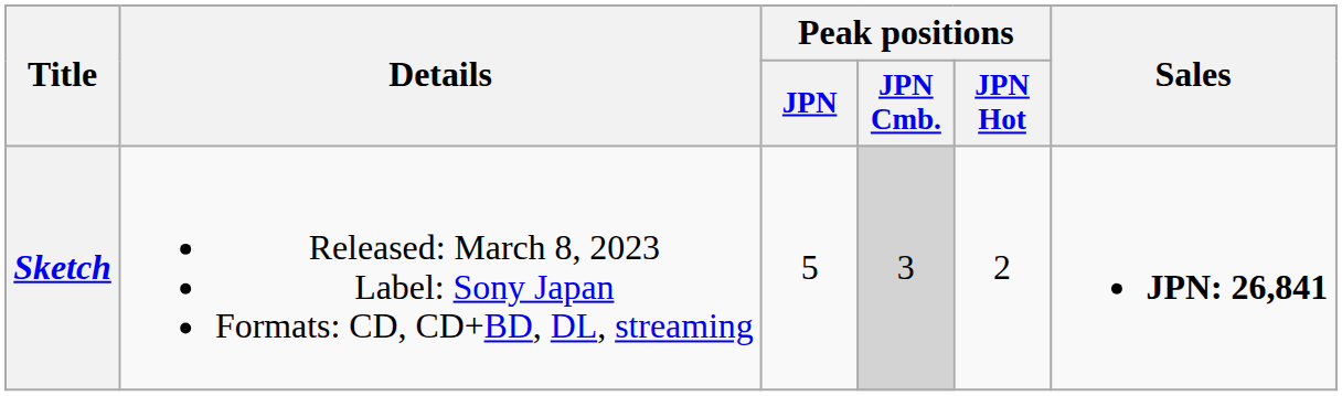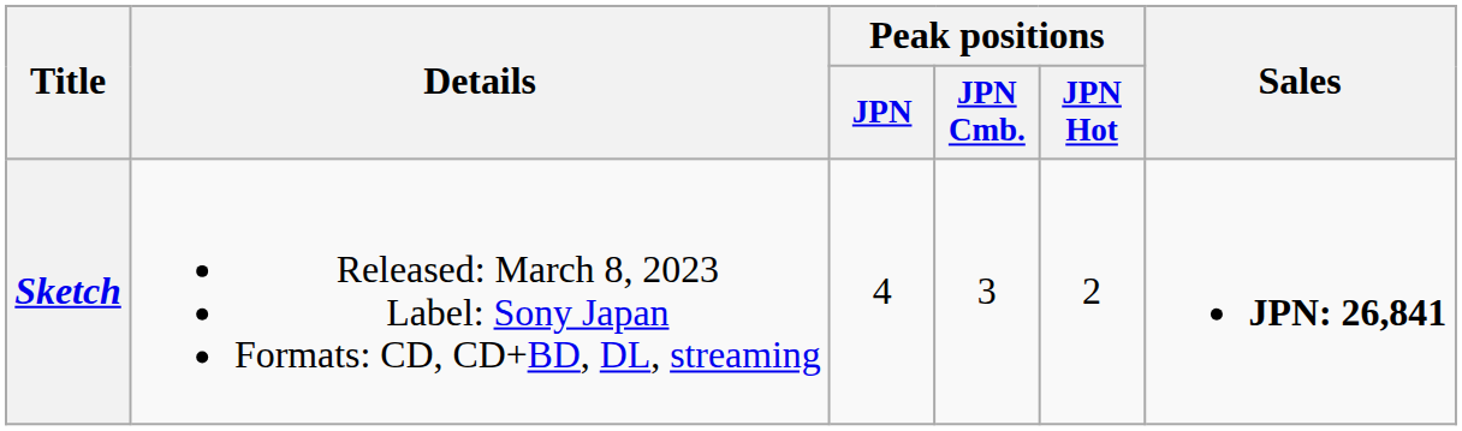 <table class="wikitable plainrowheaders" style="text-align:center">
 <tr>
 <th scope="col" rowspan="2">Title</th>
 <th scope="col" rowspan="2">Details</th>
 <th scope="col" colspan="3">Peak positions</th>
 <th scope="col" rowspan="2">Sales</th>
 </tr>
 <tr>
 <th scope="col" style="width:2.75em;font-size:85%"><a href='#'>JPN</a><br></th>
 <th scope="col" style="width:2.75em;font-size:85%"><a href='#'>JPN<br>Cmb.</a><br></th>
 <th scope="col" style="width:2.75em;font-size:85%"><a href='#'>JPN<br>Hot</a><br></th>
 </tr>
 <tr>
 <th scope="row"><em><a href='#'>Sketch</a></em></th>
 <td><br><ul><li>Released: March 8, 2023</li><li>Label: <a href='#'>Sony Japan</a></li><li>Formats: CD, CD+<a href='#'>BD</a>, <a href='#'>DL</a>, <a href='#'>streaming</a></li></ul></td>
-<td>5</td>
-<td style="background: lightgrey;">3</td>
+<td>4</td>
+<td>3</td>
 <td>2</td>
 <td><strong><br><ul><li>JPN: 26,841</li></ul></strong></td>
 </tr>
 </table>
